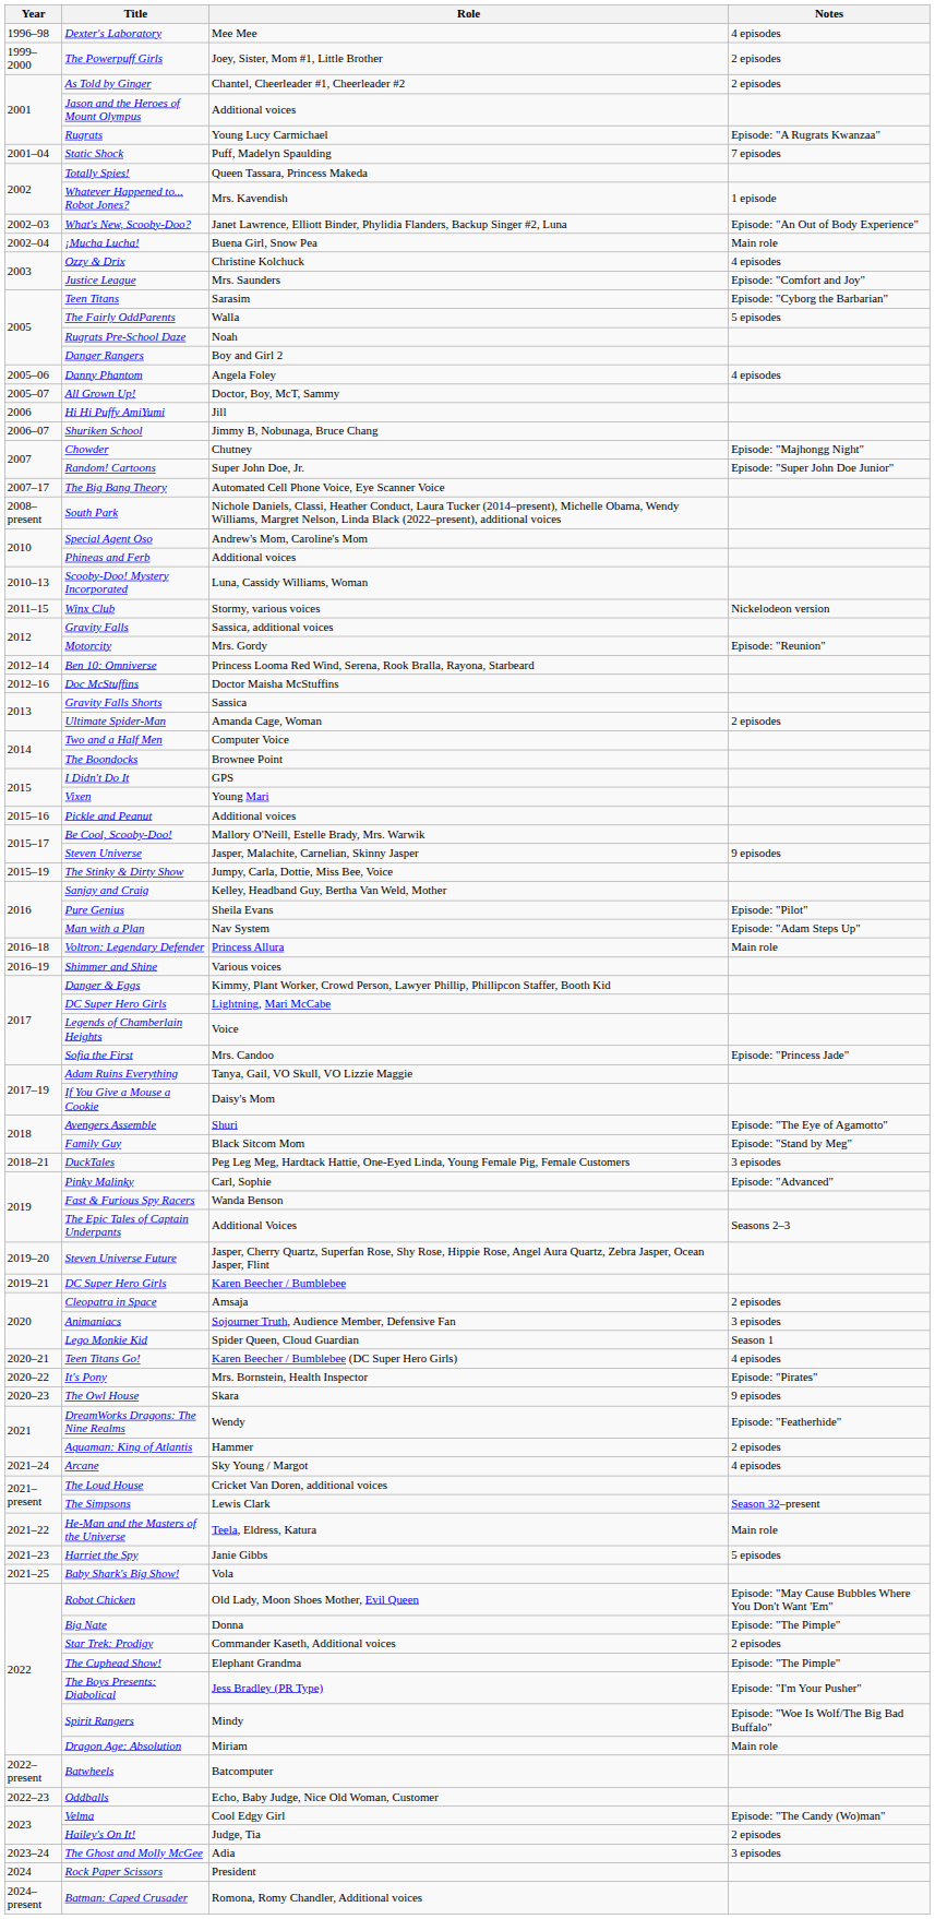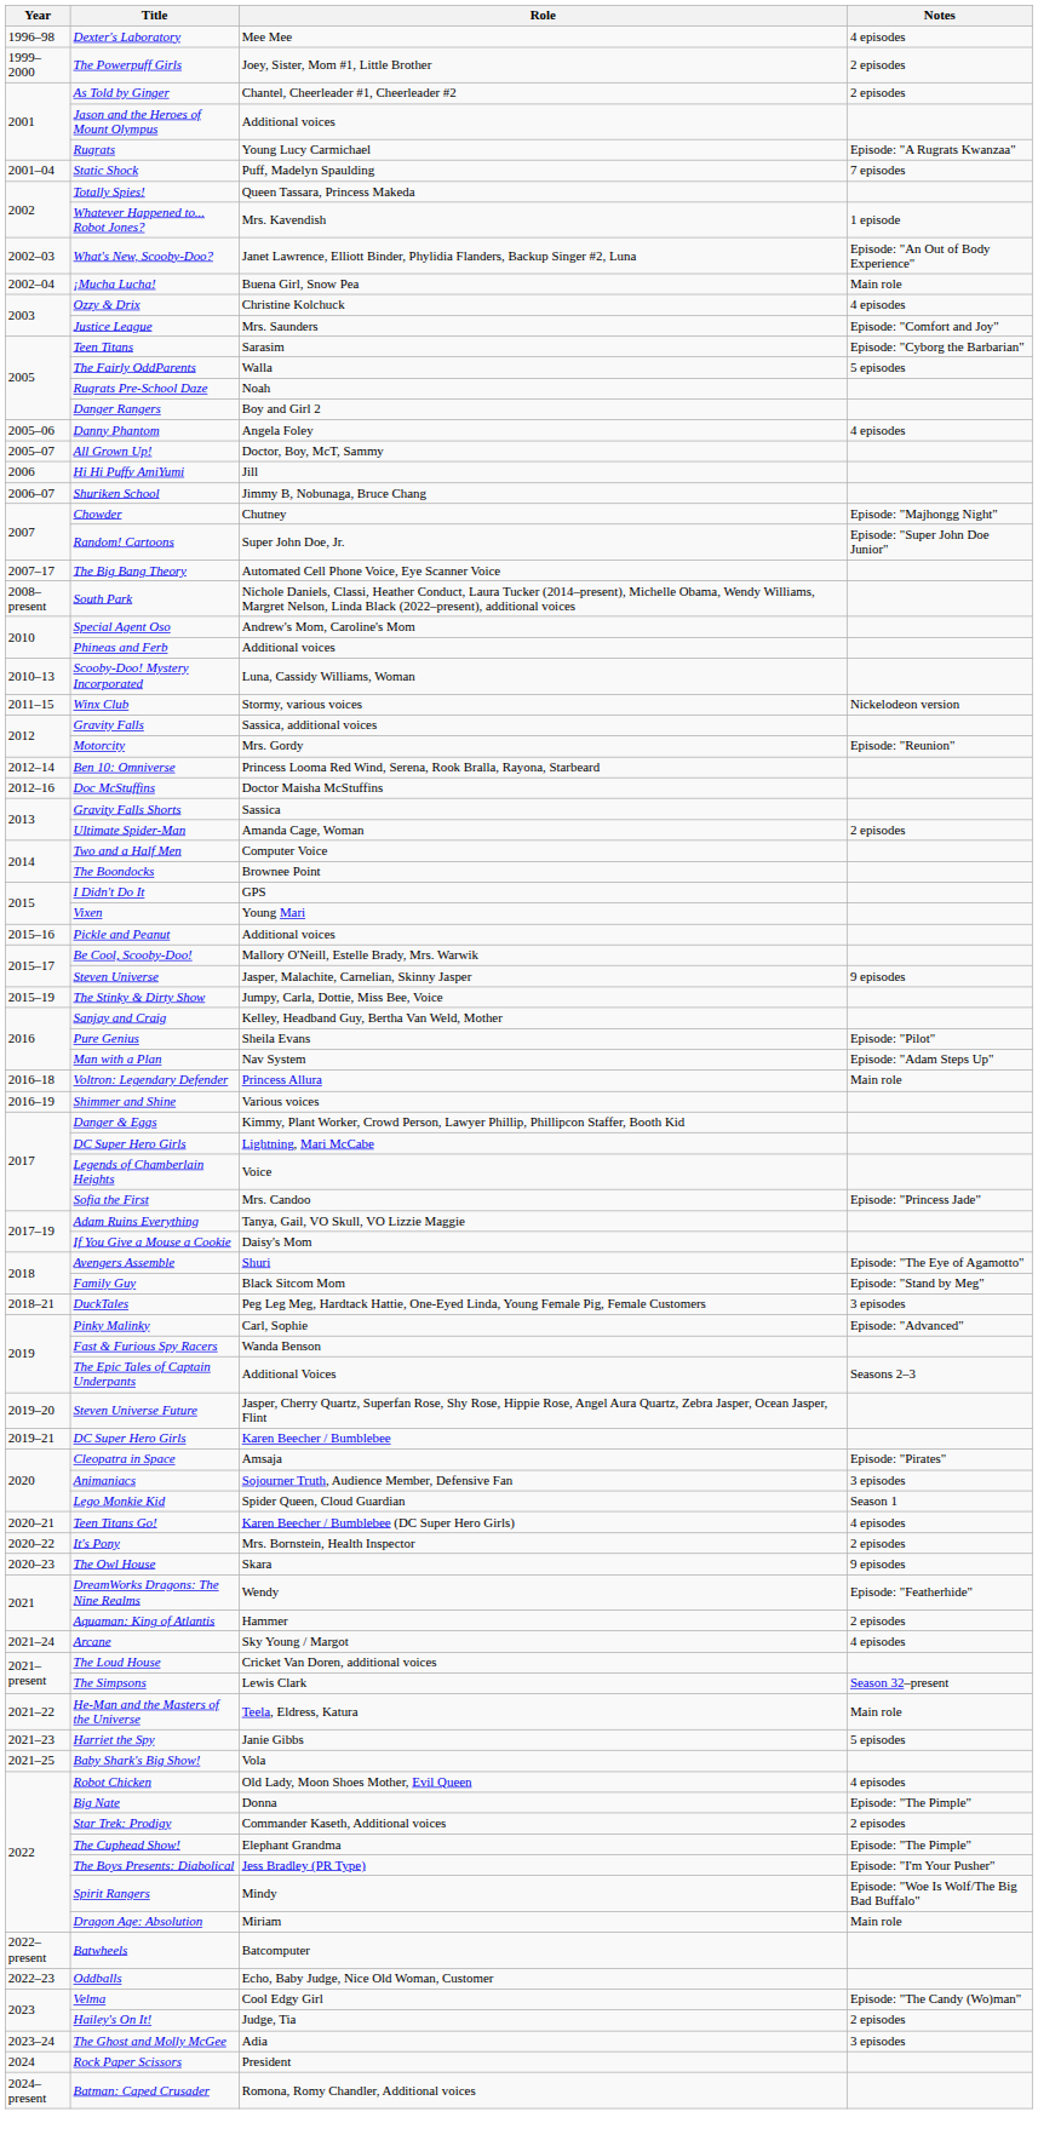 <table class="wikitable sortable plainrowheaders" style="white-space:wrap">
 <tr>
 <th>Year</th>
 <th>Title</th>
 <th>Role</th>
 <th>Notes</th>
 </tr>
 <tr>
 <td>1996–98</td>
 <td><em><a href='#'>Dexter's Laboratory</a></em></td>
 <td>Mee Mee</td>
 <td>4 episodes</td>
 </tr>
 <tr>
 <td>1999–2000</td>
 <td><em><a href='#'>The Powerpuff Girls</a></em></td>
 <td>Joey, Sister, Mom #1, Little Brother</td>
 <td>2 episodes</td>
 </tr>
 <tr>
 <td rowspan=3>2001</td>
 <td><em><a href='#'>As Told by Ginger</a></em></td>
 <td>Chantel, Cheerleader #1, Cheerleader #2</td>
 <td>2 episodes</td>
 </tr>
 <tr>
 <td><em><a href='#'>Jason and the Heroes of Mount Olympus</a></em></td>
 <td>Additional voices</td>
 <td></td>
 </tr>
 <tr>
 <td><em><a href='#'>Rugrats</a></em></td>
 <td>Young Lucy Carmichael</td>
 <td>Episode: "A Rugrats Kwanzaa"</td>
 </tr>
 <tr>
 <td>2001–04</td>
 <td><em><a href='#'>Static Shock</a></em></td>
 <td>Puff, Madelyn Spaulding</td>
 <td>7 episodes</td>
 </tr>
 <tr>
 <td rowspan=2>2002</td>
 <td><em><a href='#'>Totally Spies!</a></em></td>
 <td>Queen Tassara, Princess Makeda</td>
 <td></td>
 </tr>
 <tr>
 <td><em><a href='#'>Whatever Happened to... Robot Jones?</a></em></td>
 <td>Mrs. Kavendish</td>
 <td>1 episode</td>
 </tr>
 <tr>
 <td>2002–03</td>
 <td><em><a href='#'>What's New, Scooby-Doo?</a></em></td>
 <td>Janet Lawrence, Elliott Binder, Phylidia Flanders, Backup Singer #2, Luna</td>
 <td>Episode: "An Out of Body Experience"</td>
 </tr>
 <tr>
 <td>2002–04</td>
 <td><em><a href='#'>¡Mucha Lucha!</a></em></td>
 <td>Buena Girl, Snow Pea</td>
 <td>Main role</td>
 </tr>
 <tr>
 <td rowspan=2>2003</td>
 <td><em><a href='#'>Ozzy & Drix</a></em></td>
 <td>Christine Kolchuck</td>
 <td>4 episodes</td>
 </tr>
 <tr>
 <td><em><a href='#'>Justice League</a></em></td>
 <td>Mrs. Saunders</td>
 <td>Episode: "Comfort and Joy"</td>
 </tr>
 <tr>
 <td rowspan=4>2005</td>
 <td><em><a href='#'>Teen Titans</a></em></td>
 <td>Sarasim</td>
 <td>Episode: "Cyborg the Barbarian"</td>
 </tr>
 <tr>
 <td><em><a href='#'>The Fairly OddParents</a></em></td>
 <td>Walla</td>
 <td>5 episodes</td>
 </tr>
 <tr>
 <td><em><a href='#'>Rugrats Pre-School Daze</a></em></td>
 <td>Noah</td>
 <td></td>
 </tr>
 <tr>
 <td><em><a href='#'>Danger Rangers</a></em></td>
 <td>Boy and Girl 2</td>
 <td></td>
 </tr>
 <tr>
 <td>2005–06</td>
 <td><em><a href='#'>Danny Phantom</a></em></td>
 <td>Angela Foley</td>
 <td>4 episodes</td>
 </tr>
 <tr>
 <td>2005–07</td>
 <td><em><a href='#'>All Grown Up!</a></em></td>
 <td>Doctor, Boy, McT, Sammy</td>
 <td></td>
 </tr>
 <tr>
 <td>2006</td>
 <td><em><a href='#'>Hi Hi Puffy AmiYumi</a></em></td>
 <td>Jill</td>
 <td></td>
 </tr>
 <tr>
 <td>2006–07</td>
 <td><em><a href='#'>Shuriken School</a></em></td>
 <td>Jimmy B, Nobunaga, Bruce Chang</td>
 <td></td>
 </tr>
 <tr>
 <td rowspan=2>2007</td>
 <td><em><a href='#'>Chowder</a></em></td>
 <td>Chutney</td>
 <td>Episode: "Majhongg Night"</td>
 </tr>
 <tr>
 <td><em><a href='#'>Random! Cartoons</a></em></td>
 <td>Super John Doe, Jr.</td>
 <td>Episode: "Super John Doe Junior"</td>
 </tr>
 <tr>
 <td>2007–17</td>
 <td><em><a href='#'>The Big Bang Theory</a></em></td>
 <td>Automated Cell Phone Voice, Eye Scanner Voice</td>
 <td></td>
 </tr>
 <tr>
 <td>2008–present</td>
 <td><em><a href='#'>South Park</a></em></td>
 <td>Nichole Daniels, Classi, Heather Conduct, Laura Tucker (2014–present), Michelle Obama, Wendy Williams, Margret Nelson, Linda Black (2022–present), additional voices</td>
 <td></td>
 </tr>
 <tr>
 <td rowspan=2>2010</td>
 <td><em><a href='#'>Special Agent Oso</a></em></td>
 <td>Andrew's Mom, Caroline's Mom</td>
 <td></td>
 </tr>
 <tr>
 <td><em><a href='#'>Phineas and Ferb</a></em></td>
 <td>Additional voices</td>
 <td></td>
 </tr>
 <tr>
 <td>2010–13</td>
 <td><em><a href='#'>Scooby-Doo! Mystery Incorporated</a></em></td>
 <td>Luna, Cassidy Williams, Woman</td>
 <td></td>
 </tr>
 <tr>
 <td>2011–15</td>
 <td><em><a href='#'>Winx Club</a></em></td>
 <td>Stormy, various voices</td>
 <td>Nickelodeon version</td>
 </tr>
 <tr>
 <td rowspan=2>2012</td>
 <td><em><a href='#'>Gravity Falls</a></em></td>
 <td>Sassica, additional voices</td>
 <td></td>
 </tr>
 <tr>
 <td><em><a href='#'>Motorcity</a></em></td>
 <td>Mrs. Gordy</td>
 <td>Episode: "Reunion"</td>
 </tr>
 <tr>
 <td>2012–14</td>
 <td><em><a href='#'>Ben 10: Omniverse</a></em></td>
 <td>Princess Looma Red Wind, Serena, Rook Bralla, Rayona, Starbeard</td>
 <td></td>
 </tr>
 <tr>
 <td>2012–16</td>
 <td><em><a href='#'>Doc McStuffins</a></em></td>
 <td>Doctor Maisha McStuffins</td>
 <td></td>
 </tr>
 <tr>
 <td rowspan=2>2013</td>
 <td><em><a href='#'>Gravity Falls Shorts</a></em></td>
 <td>Sassica</td>
 <td></td>
 </tr>
 <tr>
 <td><em><a href='#'>Ultimate Spider-Man</a></em></td>
 <td>Amanda Cage, Woman</td>
 <td>2 episodes</td>
 </tr>
 <tr>
 <td rowspan=2>2014</td>
 <td><em><a href='#'>Two and a Half Men</a></em></td>
 <td>Computer Voice</td>
 <td></td>
 </tr>
 <tr>
 <td><em><a href='#'>The Boondocks</a></em></td>
 <td>Brownee Point</td>
 <td></td>
 </tr>
 <tr>
 <td rowspan=2>2015</td>
 <td><em><a href='#'>I Didn't Do It</a></em></td>
 <td>GPS</td>
 <td></td>
 </tr>
 <tr>
 <td><em><a href='#'>Vixen</a></em></td>
 <td>Young <a href='#'>Mari</a></td>
 <td></td>
 </tr>
 <tr>
 <td>2015–16</td>
 <td><em><a href='#'>Pickle and Peanut</a></em></td>
 <td>Additional voices</td>
 <td></td>
 </tr>
 <tr>
 <td rowspan=2>2015–17</td>
 <td><em><a href='#'>Be Cool, Scooby-Doo!</a></em></td>
 <td>Mallory O'Neill, Estelle Brady, Mrs. Warwik</td>
 <td></td>
 </tr>
 <tr>
 <td><em><a href='#'>Steven Universe</a></em></td>
 <td>Jasper, Malachite, Carnelian, Skinny Jasper</td>
 <td>9 episodes</td>
 </tr>
 <tr>
 <td>2015–19</td>
 <td><em><a href='#'>The Stinky & Dirty Show</a></em></td>
 <td>Jumpy, Carla, Dottie, Miss Bee, Voice</td>
 <td></td>
 </tr>
 <tr>
 <td rowspan=3>2016</td>
 <td><em><a href='#'>Sanjay and Craig</a></em></td>
 <td>Kelley, Headband Guy, Bertha Van Weld, Mother</td>
 <td></td>
 </tr>
 <tr>
 <td><em><a href='#'>Pure Genius</a></em></td>
 <td>Sheila Evans</td>
 <td>Episode: "Pilot"</td>
 </tr>
 <tr>
 <td><em><a href='#'>Man with a Plan</a></em></td>
 <td>Nav System</td>
 <td>Episode: "Adam Steps Up"</td>
 </tr>
 <tr>
 <td>2016–18</td>
 <td><em><a href='#'>Voltron: Legendary Defender</a></em></td>
 <td><a href='#'>Princess Allura</a></td>
 <td>Main role</td>
 </tr>
 <tr>
 <td>2016–19</td>
 <td><em><a href='#'>Shimmer and Shine</a></em></td>
 <td>Various voices</td>
 <td></td>
 </tr>
 <tr>
 <td rowspan=4>2017</td>
 <td><em><a href='#'>Danger & Eggs</a></em></td>
 <td>Kimmy, Plant Worker, Crowd Person, Lawyer Phillip, Phillipcon Staffer, Booth Kid</td>
 <td></td>
 </tr>
 <tr>
 <td><em><a href='#'>DC Super Hero Girls</a></em></td>
 <td><a href='#'>Lightning</a>, <a href='#'>Mari McCabe</a></td>
 <td></td>
 </tr>
 <tr>
 <td><em><a href='#'>Legends of Chamberlain Heights</a></em></td>
 <td>Voice</td>
 <td></td>
 </tr>
 <tr>
 <td><em><a href='#'>Sofia the First</a></em></td>
 <td>Mrs. Candoo</td>
 <td>Episode: "Princess Jade"</td>
 </tr>
 <tr>
 <td rowspan=2>2017–19</td>
 <td><em><a href='#'>Adam Ruins Everything</a></em></td>
 <td>Tanya, Gail, VO Skull, VO Lizzie Maggie</td>
 <td></td>
 </tr>
 <tr>
 <td><em><a href='#'>If You Give a Mouse a Cookie</a></em></td>
 <td>Daisy's Mom</td>
 <td></td>
 </tr>
 <tr>
 <td rowspan=2>2018</td>
 <td><em><a href='#'>Avengers Assemble</a></em></td>
 <td><a href='#'>Shuri</a></td>
 <td>Episode: "The Eye of Agamotto"</td>
 </tr>
 <tr>
 <td><em><a href='#'>Family Guy</a></em></td>
 <td>Black Sitcom Mom</td>
 <td>Episode: "Stand by Meg"</td>
 </tr>
 <tr>
 <td>2018–21</td>
 <td><em><a href='#'>DuckTales</a></em></td>
 <td>Peg Leg Meg, Hardtack Hattie, One-Eyed Linda, Young Female Pig, Female Customers</td>
 <td>3 episodes</td>
 </tr>
 <tr>
 <td rowspan=3>2019</td>
 <td><em><a href='#'>Pinky Malinky</a></em></td>
 <td>Carl, Sophie</td>
 <td>Episode: "Advanced"</td>
 </tr>
 <tr>
 <td><em><a href='#'>Fast & Furious Spy Racers</a></em></td>
 <td>Wanda Benson</td>
 <td></td>
 </tr>
 <tr>
 <td><em><a href='#'>The Epic Tales of Captain Underpants</a></em></td>
 <td>Additional Voices</td>
 <td>Seasons 2–3</td>
 </tr>
 <tr>
 <td>2019–20</td>
 <td><em><a href='#'>Steven Universe Future</a></em></td>
 <td>Jasper, Cherry Quartz, Superfan Rose, Shy Rose, Hippie Rose, Angel Aura Quartz, Zebra Jasper, Ocean Jasper, Flint</td>
 <td></td>
 </tr>
 <tr>
 <td>2019–21</td>
 <td><em><a href='#'>DC Super Hero Girls</a></em></td>
 <td><a href='#'>Karen Beecher / Bumblebee</a></td>
 <td></td>
 </tr>
 <tr>
 <td rowspan=3>2020</td>
 <td><em><a href='#'>Cleopatra in Space</a></em></td>
 <td>Amsaja</td>
-<td>2 episodes</td>
+<td>Episode: "Pirates"</td>
 </tr>
 <tr>
 <td><em><a href='#'>Animaniacs</a></em></td>
 <td><a href='#'>Sojourner Truth</a>, Audience Member, Defensive Fan</td>
 <td>3 episodes</td>
 </tr>
 <tr>
 <td><em><a href='#'>Lego Monkie Kid</a></em></td>
 <td>Spider Queen, Cloud Guardian</td>
 <td>Season 1</td>
 </tr>
 <tr>
 <td>2020–21</td>
 <td><em><a href='#'>Teen Titans Go!</a></em></td>
 <td><a href='#'>Karen Beecher / Bumblebee</a> (DC Super Hero Girls)</td>
 <td>4 episodes</td>
 </tr>
 <tr>
 <td>2020–22</td>
 <td><em><a href='#'>It's Pony</a></em></td>
 <td>Mrs. Bornstein, Health Inspector</td>
-<td>Episode: "Pirates"</td>
+<td>2 episodes</td>
 </tr>
 <tr>
 <td>2020–23</td>
 <td><em><a href='#'>The Owl House</a></em></td>
 <td>Skara</td>
 <td>9 episodes</td>
 </tr>
 <tr>
 <td rowspan=2>2021</td>
 <td><em><a href='#'>DreamWorks Dragons: The Nine Realms</a></em></td>
 <td>Wendy</td>
 <td>Episode: "Featherhide"</td>
 </tr>
 <tr>
 <td><em><a href='#'>Aquaman: King of Atlantis</a></em></td>
 <td>Hammer</td>
 <td>2 episodes</td>
 </tr>
 <tr>
 <td>2021–24</td>
 <td><em><a href='#'>Arcane</a></em></td>
 <td>Sky Young / Margot</td>
 <td>4 episodes</td>
 </tr>
 <tr>
 <td rowspan=2>2021–present</td>
 <td><em><a href='#'>The Loud House</a></em></td>
 <td>Cricket Van Doren, additional voices</td>
 <td></td>
 </tr>
 <tr>
 <td><em><a href='#'>The Simpsons</a></em></td>
 <td>Lewis Clark</td>
 <td><a href='#'>Season 32</a>–present</td>
 </tr>
 <tr>
 <td>2021–22</td>
 <td><em><a href='#'>He-Man and the Masters of the Universe</a></em></td>
 <td><a href='#'>Teela</a>, Eldress, Katura</td>
 <td>Main role</td>
 </tr>
 <tr>
 <td>2021–23</td>
 <td><em><a href='#'>Harriet the Spy</a></em></td>
 <td>Janie Gibbs</td>
 <td>5 episodes</td>
 </tr>
 <tr>
 <td>2021–25</td>
 <td><em><a href='#'>Baby Shark's Big Show!</a></em></td>
 <td>Vola</td>
 <td></td>
 </tr>
 <tr>
 <td rowspan=7>2022</td>
 <td><em><a href='#'>Robot Chicken</a></em></td>
 <td>Old Lady, Moon Shoes Mother, <a href='#'>Evil Queen</a></td>
-<td>Episode: "May Cause Bubbles Where You Don't Want 'Em"</td>
+<td>4 episodes</td>
 </tr>
 <tr>
 <td><em><a href='#'>Big Nate</a></em></td>
 <td>Donna</td>
 <td>Episode: "The Pimple"</td>
 </tr>
 <tr>
 <td><em><a href='#'>Star Trek: Prodigy</a></em></td>
 <td>Commander Kaseth, Additional voices</td>
 <td>2 episodes</td>
 </tr>
 <tr>
 <td><em><a href='#'>The Cuphead Show!</a></em></td>
 <td>Elephant Grandma</td>
 <td>Episode: "The Pimple"</td>
 </tr>
 <tr>
 <td><em><a href='#'>The Boys Presents: Diabolical</a></em></td>
 <td><a href='#'>Jess Bradley (PR Type)</a></td>
 <td>Episode: "I'm Your Pusher"</td>
 </tr>
 <tr>
 <td><em><a href='#'>Spirit Rangers</a></em></td>
 <td>Mindy</td>
 <td>Episode: "Woe Is Wolf/The Big Bad Buffalo"</td>
 </tr>
 <tr>
 <td><em><a href='#'>Dragon Age: Absolution</a></em></td>
 <td>Miriam</td>
 <td>Main role</td>
 </tr>
 <tr>
 <td>2022–present</td>
 <td><em><a href='#'>Batwheels</a></em></td>
 <td>Batcomputer</td>
 <td></td>
 </tr>
 <tr>
 <td>2022–23</td>
 <td><em><a href='#'>Oddballs</a></em></td>
 <td>Echo, Baby Judge, Nice Old Woman, Customer</td>
 <td></td>
 </tr>
 <tr>
 <td rowspan=2>2023</td>
 <td><em><a href='#'>Velma</a></em></td>
 <td>Cool Edgy Girl</td>
 <td>Episode: "The Candy (Wo)man"</td>
 </tr>
 <tr>
 <td><em><a href='#'>Hailey's On It!</a></em></td>
 <td>Judge, Tia</td>
 <td>2 episodes</td>
 </tr>
 <tr>
 <td>2023–24</td>
 <td><em><a href='#'>The Ghost and Molly McGee</a></em></td>
 <td>Adia</td>
 <td>3 episodes</td>
 </tr>
 <tr>
 <td>2024</td>
 <td><em><a href='#'>Rock Paper Scissors</a></em></td>
 <td>President</td>
 <td></td>
 </tr>
 <tr>
 <td>2024–present</td>
 <td><em><a href='#'>Batman: Caped Crusader</a></em></td>
 <td>Romona, Romy Chandler, Additional voices</td>
 <td></td>
 </tr>
 </table>
